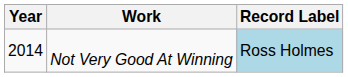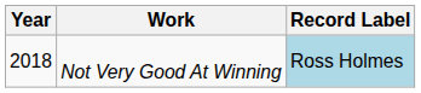 <table class="wikitable">
 <tr>
 <th>Year</th>
 <th>Work</th>
 <th>Record Label</th>
 </tr>
 <tr>
-<td>2014</td>
+<td>2018</td>
 <td><br><em>Not Very Good At Winning</em></td>
 <td style="background: lightblue;">Ross Holmes</td>
 </tr>
 </table>
